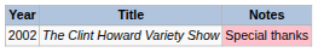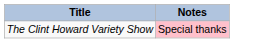 <table class="wikitable">
 <tr align="center">
-<th style="background:#B0C4DE;">Year</th>
 <th style="background:#B0C4DE;">Title</th>
 <th style="background:#B0C4DE;">Notes</th>
 </tr>
 <tr>
-<td>2002</td>
 <td><em>The Clint Howard Variety Show</em></td>
 <td style="background: pink;">Special thanks</td>
 </tr>
 </table>
